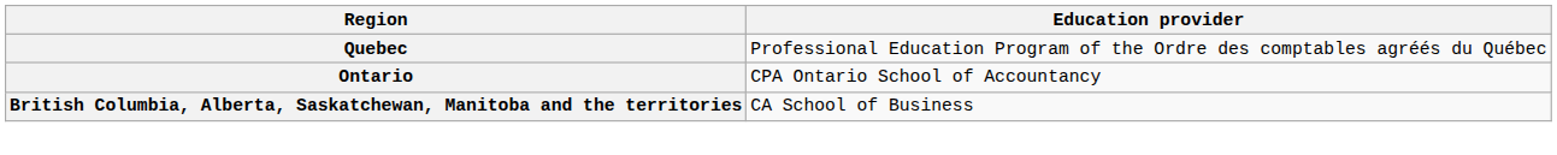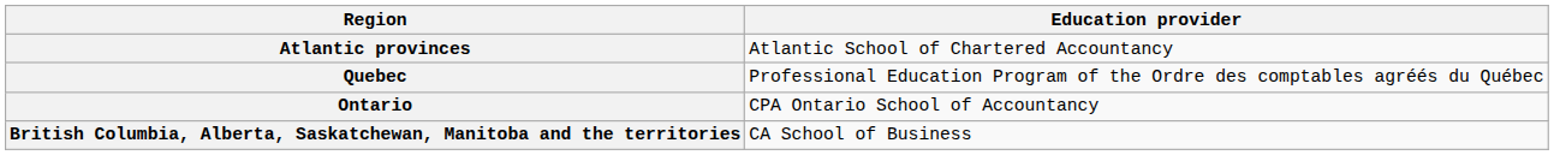 <table class="wikitable">
 <tr>
 <th scope="col">Region</th>
 <th scope="col">Education provider</th>
+</tr>
+<tr valign="top">
+<th scope="row" align="left">Atlantic provinces</th>
+<td>Atlantic School of Chartered Accountancy</td>
 </tr>
 <tr valign="top">
 <th scope="row" align="left">Quebec</th>
 <td>Professional Education Program of the Ordre des comptables agréés du Québec</td>
 </tr>
 <tr valign="top">
 <th scope="row" align="left">Ontario</th>
 <td>CPA Ontario School of Accountancy</td>
 </tr>
 <tr valign="top">
 <th scope="row" align="left">British Columbia, Alberta, Saskatchewan, Manitoba and the territories</th>
 <td>CA School of Business</td>
 </tr>
 </table>
